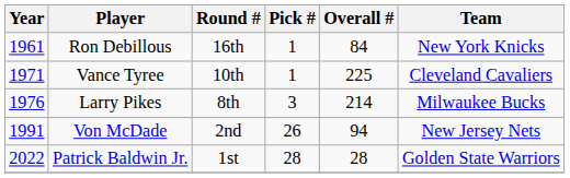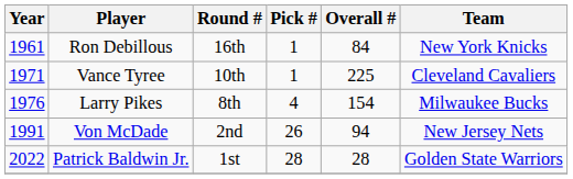 <table class="wikitable" style="text-align: center;">
 <tr>
 <th>Year</th>
 <th>Player</th>
 <th>Round #</th>
 <th>Pick #</th>
 <th>Overall #</th>
 <th>Team</th>
 </tr>
 <tr>
 <td><a href='#'>1961</a></td>
 <td>Ron Debillous</td>
 <td>16th</td>
 <td>1</td>
 <td>84</td>
 <td><a href='#'>New York Knicks</a></td>
 </tr>
 <tr>
 <td><a href='#'>1971</a></td>
 <td>Vance Tyree</td>
 <td>10th</td>
 <td>1</td>
 <td>225</td>
 <td><a href='#'>Cleveland Cavaliers</a></td>
 </tr>
 <tr>
 <td><a href='#'>1976</a></td>
 <td>Larry Pikes</td>
 <td>8th</td>
-<td>3</td>
-<td>214</td>
+<td>4</td>
+<td>154</td>
 <td><a href='#'>Milwaukee Bucks</a></td>
 </tr>
 <tr>
 <td><a href='#'>1991</a></td>
 <td><a href='#'>Von McDade</a></td>
 <td>2nd</td>
 <td>26</td>
 <td>94</td>
 <td><a href='#'>New Jersey Nets</a></td>
 </tr>
 <tr>
 <td><a href='#'>2022</a></td>
 <td><a href='#'>Patrick Baldwin Jr.</a></td>
 <td>1st</td>
 <td>28</td>
 <td>28</td>
 <td><a href='#'>Golden State Warriors</a></td>
 </tr>
 <tr>
 </tr>
 </table>
